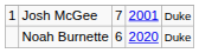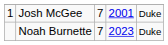 <table class="wikitable">
 <tr>
 </tr>
 <tr>
 <td>1</td>
 <td>Josh McGee</td>
 <td>7</td>
 <td><a href='#'>2001</a></td>
 <td style="font-size:85%;">Duke</td>
 </tr>
 <tr>
 <td></td>
 <td>Noah Burnette</td>
-<td>6</td>
-<td><a href='#'>2020</a></td>
+<td>7</td>
+<td><a href='#'>2023</a></td>
 <td style="font-size:85%;">Duke</td>
 </tr>
 </table>
